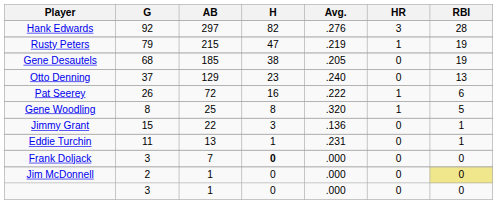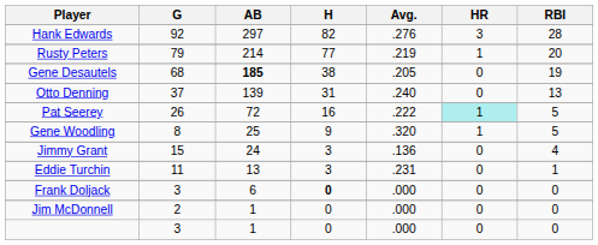 <table class="wikitable sortable">
 <tr>
 <th bgcolor="#DDDDFF" width="16%">Player</th>
 <th bgcolor="#DDDDFF" width="9%">G</th>
 <th bgcolor="#DDDDFF" width="9%">AB</th>
 <th bgcolor="#DDDDFF" width="9%">H</th>
 <th bgcolor="#DDDDFF" width="9%">Avg.</th>
 <th bgcolor="#DDDDFF" width="9%">HR</th>
 <th bgcolor="#DDDDFF" width="9%">RBI</th>
 </tr>
 <tr>
 </tr>
 <tr align="center">
 <td><a href='#'>Hank Edwards</a></td>
 <td>92</td>
 <td>297</td>
 <td>82</td>
 <td>.276</td>
 <td>3</td>
 <td>28</td>
 </tr>
 <tr>
 </tr>
 <tr align="center">
 <td><a href='#'>Rusty Peters</a></td>
 <td>79</td>
-<td>215</td>
-<td>47</td>
+<td>214</td>
+<td>77</td>
 <td>.219</td>
 <td>1</td>
-<td>19</td>
+<td>20</td>
 </tr>
 <tr>
 </tr>
 <tr align="center">
 <td><a href='#'>Gene Desautels</a></td>
 <td>68</td>
-<td>185</td>
+<td><strong>185</strong></td>
 <td>38</td>
 <td>.205</td>
 <td>0</td>
 <td>19</td>
 </tr>
 <tr>
 </tr>
 <tr align="center">
 <td><a href='#'>Otto Denning</a></td>
 <td>37</td>
-<td>129</td>
-<td>23</td>
+<td>139</td>
+<td>31</td>
 <td>.240</td>
 <td>0</td>
 <td>13</td>
 </tr>
 <tr>
 </tr>
 <tr align="center">
 <td><a href='#'>Pat Seerey</a></td>
 <td>26</td>
 <td>72</td>
 <td>16</td>
 <td>.222</td>
-<td>1</td>
-<td>6</td>
+<td style="background: paleturquoise;">1</td>
+<td>5</td>
 </tr>
 <tr>
 </tr>
 <tr align="center">
 <td><a href='#'>Gene Woodling</a></td>
 <td>8</td>
 <td>25</td>
-<td>8</td>
+<td>9</td>
 <td>.320</td>
 <td>1</td>
 <td>5</td>
 </tr>
 <tr>
 </tr>
 <tr align="center">
 <td><a href='#'>Jimmy Grant</a></td>
 <td>15</td>
-<td>22</td>
+<td>24</td>
 <td>3</td>
 <td>.136</td>
 <td>0</td>
-<td>1</td>
+<td>4</td>
 </tr>
 <tr>
 </tr>
 <tr align="center">
 <td><a href='#'>Eddie Turchin</a></td>
 <td>11</td>
 <td>13</td>
-<td>1</td>
+<td>3</td>
 <td>.231</td>
 <td>0</td>
 <td>1</td>
 </tr>
 <tr>
 </tr>
 <tr align="center">
 <td><a href='#'>Frank Doljack</a></td>
 <td>3</td>
-<td>7</td>
+<td>6</td>
 <td><strong>0</strong></td>
 <td>.000</td>
 <td>0</td>
 <td>0</td>
 </tr>
 <tr>
 </tr>
 <tr align="center">
 <td><a href='#'>Jim McDonnell</a></td>
 <td>2</td>
 <td>1</td>
 <td>0</td>
 <td>.000</td>
 <td>0</td>
-<td style="background: khaki;">0</td>
+<td>0</td>
 </tr>
 <tr align="center">
 <td></td>
 <td>3</td>
 <td>1</td>
 <td>0</td>
 <td>.000</td>
 <td>0</td>
 <td>0</td>
 </tr>
 </table>
